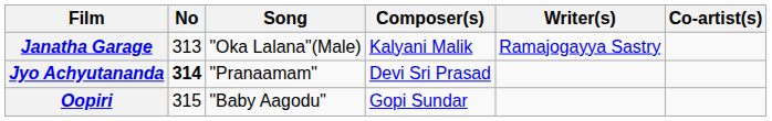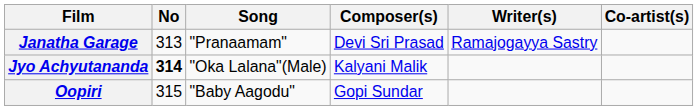 <table class="wikitable">
 <tr>
 <th>Film</th>
 <th>No</th>
 <th>Song</th>
 <th>Composer(s)</th>
 <th>Writer(s)</th>
 <th>Co-artist(s)</th>
 </tr>
 <tr>
 <th><em><a href='#'>Janatha Garage</a></em></th>
 <td>313</td>
-<td>"Oka Lalana"(Male)</td>
-<td><a href='#'>Kalyani Malik</a></td>
+<td>"Pranaamam"</td>
+<td><a href='#'>Devi Sri Prasad</a></td>
 <td><a href='#'>Ramajogayya Sastry</a></td>
 <td></td>
 </tr>
 <tr>
 <th><em><a href='#'>Jyo Achyutananda</a></em></th>
 <td><strong>314</strong></td>
-<td>"Pranaamam"</td>
-<td><a href='#'>Devi Sri Prasad</a></td>
+<td>"Oka Lalana"(Male)</td>
+<td><a href='#'>Kalyani Malik</a></td>
 <td></td>
 <td></td>
 </tr>
 <tr>
 <th><em><a href='#'>Oopiri</a></em></th>
 <td>315</td>
 <td>"Baby Aagodu"</td>
 <td><a href='#'>Gopi Sundar</a></td>
 <td></td>
 <td></td>
 </tr>
 </table>
